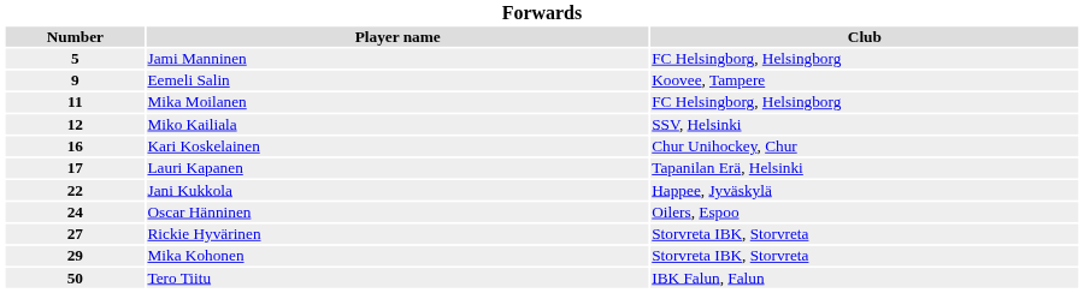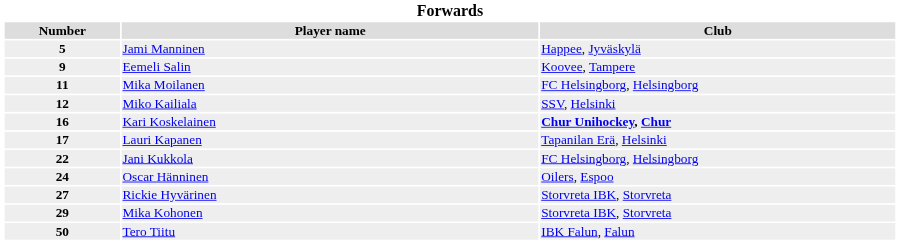 <table width=68%>
 <tr>
 <th colspan=6><big>Forwards</big></th>
 </tr>
 <tr bgcolor="#dddddd">
 <th width=13%>Number</th>
 <th !width=15%>Player name</th>
 <th width=40%>Club</th>
 </tr>
 <tr bgcolor="#eeeeee">
 <td align=center><strong>5</strong></td>
 <td><a href='#'>Jami Manninen</a></td>
-<td> <a href='#'>FC Helsingborg</a>, <a href='#'>Helsingborg</a></td>
+<td> <a href='#'>Happee</a>, <a href='#'>Jyväskylä</a></td>
 </tr>
 <tr bgcolor="#eeeeee">
 <td align=center><strong>9</strong></td>
 <td><a href='#'>Eemeli Salin</a></td>
 <td> <a href='#'>Koovee</a>, <a href='#'>Tampere</a></td>
 </tr>
 <tr bgcolor="#eeeeee">
 <td align=center><strong>11</strong></td>
 <td><a href='#'>Mika Moilanen</a></td>
 <td> <a href='#'>FC Helsingborg</a>, <a href='#'>Helsingborg</a></td>
 </tr>
 <tr bgcolor="#eeeeee">
 <td align=center><strong>12</strong></td>
 <td><a href='#'>Miko Kailiala</a></td>
 <td> <a href='#'>SSV</a>, <a href='#'>Helsinki</a></td>
 </tr>
 <tr bgcolor="#eeeeee">
 <td align=center><strong>16</strong></td>
 <td><a href='#'>Kari Koskelainen</a></td>
-<td> <a href='#'>Chur Unihockey</a>, <a href='#'>Chur</a></td>
+<td><strong> <a href='#'>Chur Unihockey</a>, <a href='#'>Chur</a></strong></td>
 </tr>
 <tr bgcolor="#eeeeee">
 <td align=center><strong>17</strong></td>
 <td><a href='#'>Lauri Kapanen</a></td>
 <td> <a href='#'>Tapanilan Erä</a>, <a href='#'>Helsinki</a></td>
 </tr>
 <tr bgcolor="#eeeeee">
 <td align=center><strong>22</strong></td>
 <td><a href='#'>Jani Kukkola</a></td>
-<td> <a href='#'>Happee</a>, <a href='#'>Jyväskylä</a></td>
+<td> <a href='#'>FC Helsingborg</a>, <a href='#'>Helsingborg</a></td>
 </tr>
 <tr bgcolor="#eeeeee">
 <td align=center><strong>24</strong></td>
 <td><a href='#'>Oscar Hänninen</a></td>
 <td> <a href='#'>Oilers</a>, <a href='#'>Espoo</a></td>
 </tr>
 <tr bgcolor="#eeeeee">
 <td align=center><strong>27</strong></td>
 <td><a href='#'>Rickie Hyvärinen</a></td>
 <td> <a href='#'>Storvreta IBK</a>, <a href='#'>Storvreta</a></td>
 </tr>
 <tr bgcolor="#eeeeee">
 <td align=center><strong>29</strong></td>
 <td><a href='#'>Mika Kohonen</a></td>
 <td> <a href='#'>Storvreta IBK</a>, <a href='#'>Storvreta</a></td>
 </tr>
 <tr bgcolor="#eeeeee">
 <td align=center><strong>50</strong></td>
 <td><a href='#'>Tero Tiitu</a></td>
 <td> <a href='#'>IBK Falun</a>, <a href='#'>Falun</a></td>
 </tr>
 </table>
